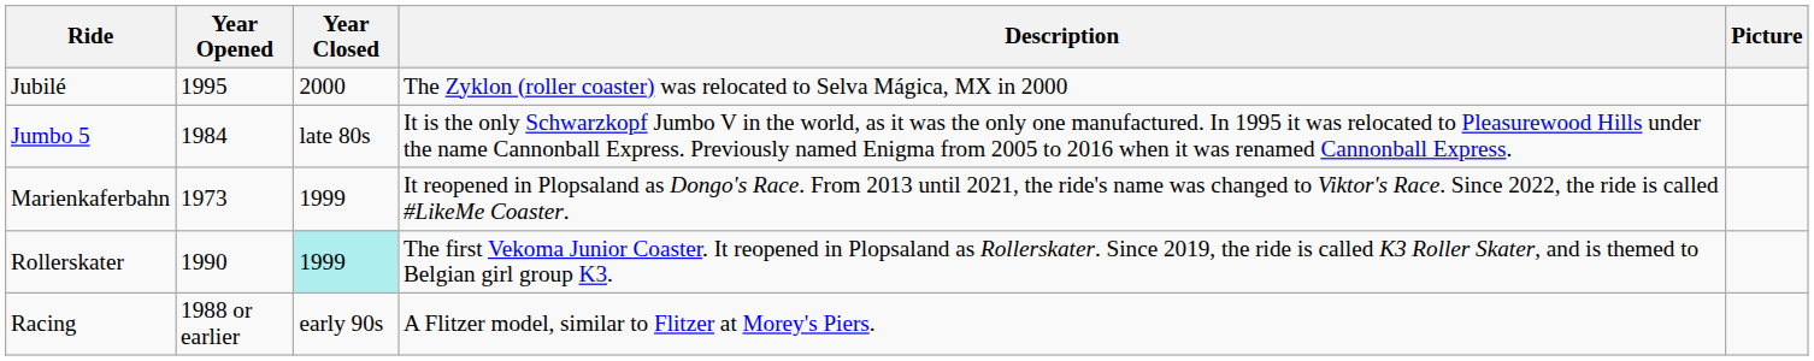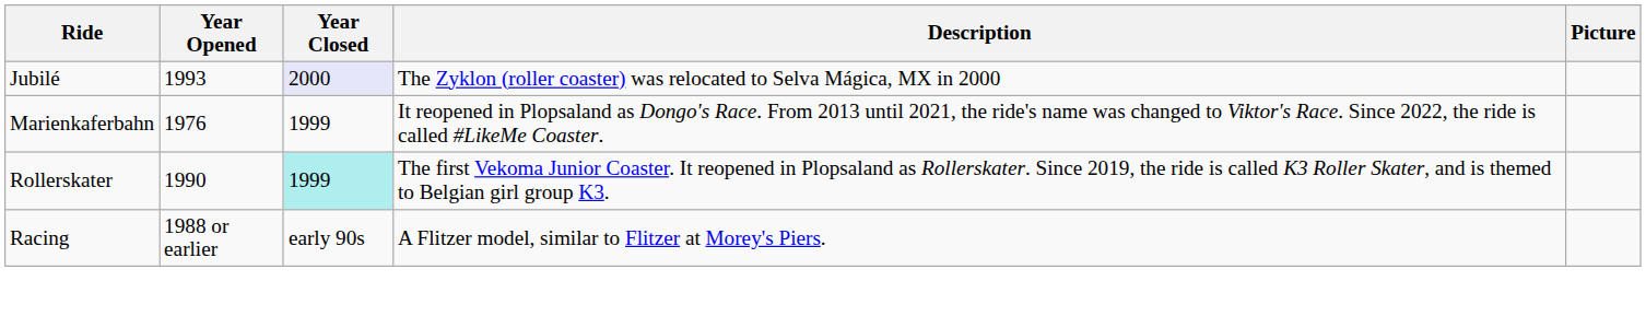 <table class=wikitable>
 <tr>
 <th>Ride</th>
 <th>Year Opened</th>
 <th>Year Closed</th>
 <th>Description</th>
 <th>Picture</th>
 </tr>
 <tr>
 <td>Jubilé</td>
-<td>1995</td>
-<td>2000</td>
+<td>1993</td>
+<td style="background: lavender;">2000</td>
 <td>The <a href='#'>Zyklon (roller coaster)</a> was relocated to Selva Mágica, MX in 2000</td>
 <td></td>
 </tr>
 <tr>
-<td><a href='#'>Jumbo 5</a></td>
-<td>1984</td>
-<td>late 80s</td>
-<td>It is the only <a href='#'>Schwarzkopf</a> Jumbo V in the world, as it was the only one manufactured. In 1995 it was relocated to <a href='#'>Pleasurewood Hills</a> under the name Cannonball Express. Previously named Enigma from 2005 to 2016 when it was renamed <a href='#'>Cannonball Express</a>.</td>
-<td></td>
-</tr>
-<tr>
 <td>Marienkaferbahn</td>
-<td>1973</td>
+<td>1976</td>
 <td>1999</td>
 <td>It reopened in Plopsaland as <em>Dongo's Race</em>. From 2013 until 2021, the ride's name was changed to <em>Viktor's Race</em>. Since 2022, the ride is called <em>#LikeMe Coaster</em>.</td>
 <td></td>
 </tr>
 <tr>
 <td>Rollerskater</td>
 <td>1990</td>
 <td style="background: paleturquoise;">1999</td>
 <td>The first <a href='#'>Vekoma Junior Coaster</a>. It reopened in Plopsaland as <em>Rollerskater</em>. Since 2019, the ride is called <em>K3 Roller Skater</em>, and is themed to Belgian girl group <a href='#'>K3</a>.</td>
 <td></td>
 </tr>
 <tr>
 <td>Racing</td>
 <td>1988 or earlier</td>
 <td>early 90s</td>
 <td>A Flitzer model, similar to <a href='#'>Flitzer</a> at <a href='#'>Morey's Piers</a>.</td>
 <td></td>
 </tr>
 </table>
